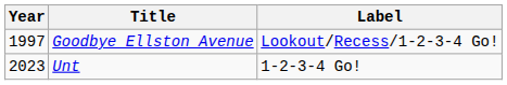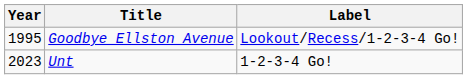 <table class="wikitable">
 <tr>
 <th>Year</th>
 <th>Title</th>
 <th>Label</th>
 </tr>
 <tr>
-<td>1997</td>
+<td>1995</td>
 <td><em><a href='#'>Goodbye Ellston Avenue</a></em></td>
 <td><a href='#'>Lookout</a>/<a href='#'>Recess</a>/1-2-3-4 Go!</td>
 </tr>
 <tr>
 <td>2023</td>
 <td><em><a href='#'>Unt</a></em></td>
 <td>1-2-3-4 Go!</td>
 </tr>
 </table>
